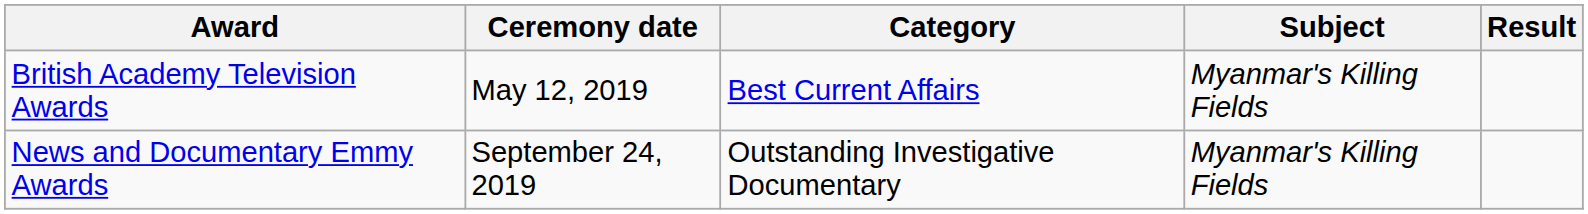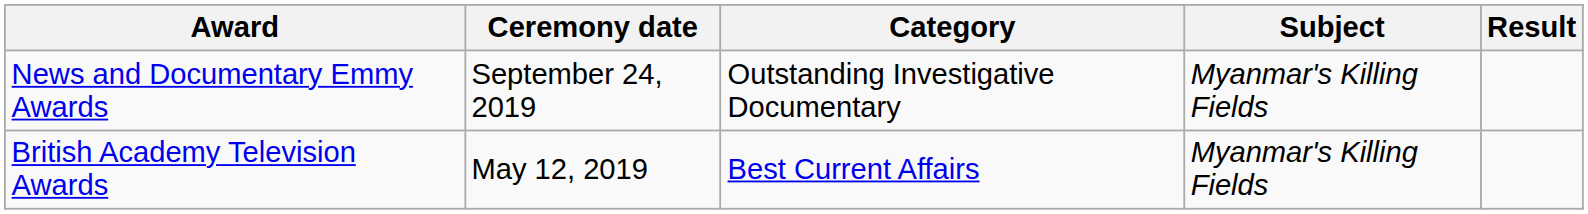 <table class="wikitable">
 <tr>
 <th>Award</th>
 <th>Ceremony date</th>
 <th>Category</th>
 <th>Subject</th>
 <th>Result</th>
 </tr>
 <tr>
+<td><a href='#'>News and Documentary Emmy Awards</a></td>
+<td>September 24, 2019</td>
+<td>Outstanding Investigative Documentary</td>
+<td><em>Myanmar's Killing Fields</em></td>
+<td></td>
+</tr>
+<tr>
 <td><a href='#'>British Academy Television Awards</a></td>
 <td>May 12, 2019</td>
 <td><a href='#'>Best Current Affairs</a></td>
 <td><em>Myanmar's Killing Fields</em></td>
 <td></td>
 </tr>
-<tr>
-<td><a href='#'>News and Documentary Emmy Awards</a></td>
-<td>September 24, 2019</td>
-<td>Outstanding Investigative Documentary</td>
-<td><em>Myanmar's Killing Fields</em></td>
-<td></td>
-</tr>
 </table>
